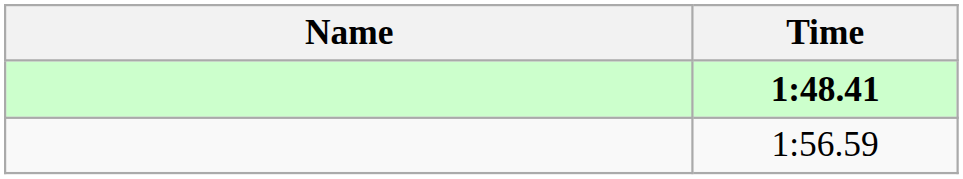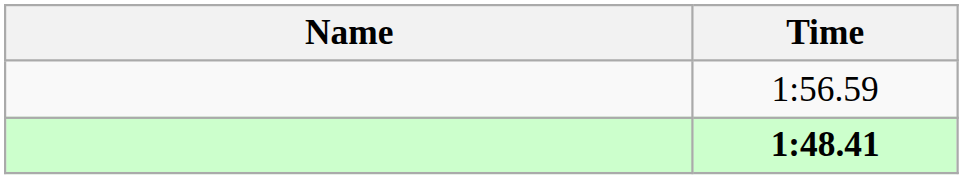 <table class="wikitable" style="text-align:center;">
 <tr>
 <th style="width:19em">Name</th>
 <th style="width:7em">Time</th>
 </tr>
+<tr>
+<td align=left></td>
+<td>1:56.59</td>
+</tr>
 <tr bgcolor=ccffcc>
 <td align=left><strong></strong></td>
 <td><strong>1:48.41</strong></td>
 </tr>
-<tr>
-<td align=left></td>
-<td>1:56.59</td>
-</tr>
 </table>
